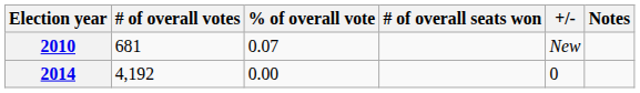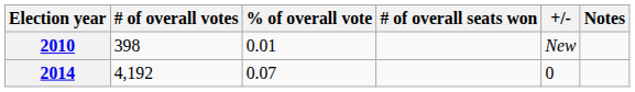 <table class=wikitable>
 <tr>
 <th>Election year</th>
 <th># of overall votes</th>
 <th>% of overall vote</th>
 <th># of overall seats won</th>
 <th>+/-</th>
 <th>Notes</th>
 </tr>
 <tr>
 <th><a href='#'>2010</a></th>
-<td>681</td>
-<td>0.07</td>
+<td>398</td>
+<td>0.01</td>
 <td></td>
 <td><em>New</em></td>
 <td></td>
 </tr>
 <tr>
 <th><a href='#'>2014</a></th>
 <td>4,192</td>
-<td>0.00</td>
+<td>0.07</td>
 <td></td>
 <td> 0</td>
 <td></td>
 </tr>
 </table>
